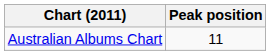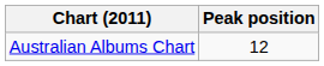 <table class="wikitable">
 <tr>
 <th>Chart (2011)</th>
 <th>Peak position</th>
 </tr>
 <tr>
 <td><a href='#'>Australian Albums Chart</a></td>
-<td style="text-align:center;">11</td>
+<td style="text-align:center;">12</td>
 </tr>
 </table>
